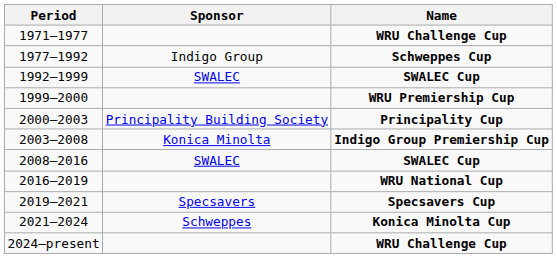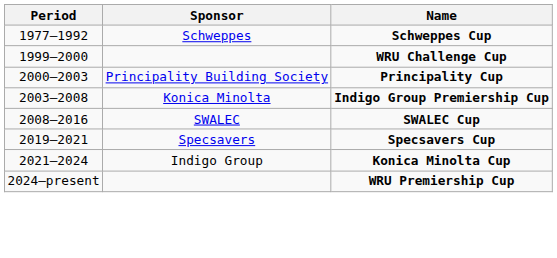 <table class="wikitable" style="text-align:center">
 <tr>
 <th>Period</th>
 <th>Sponsor</th>
 <th>Name</th>
 </tr>
 <tr>
-<td>1971–1977</td>
-<td></td>
-<td><strong>WRU Challenge Cup</strong></td>
-</tr>
-<tr>
 <td>1977–1992</td>
-<td>Indigo Group</td>
+<td><a href='#'>Schweppes</a></td>
 <td><strong>Schweppes Cup</strong></td>
-</tr>
-<tr>
-<td>1992–1999</td>
-<td><a href='#'>SWALEC</a></td>
-<td><strong>SWALEC Cup</strong></td>
 </tr>
 <tr>
 <td>1999–2000</td>
 <td></td>
-<td><strong>WRU Premiership Cup</strong></td>
+<td><strong>WRU Challenge Cup</strong></td>
 </tr>
 <tr>
 <td>2000–2003</td>
 <td><a href='#'>Principality Building Society</a></td>
 <td><strong>Principality Cup</strong></td>
 </tr>
 <tr>
 <td>2003–2008</td>
 <td><a href='#'>Konica Minolta</a></td>
 <td><strong>Indigo Group Premiership Cup</strong></td>
 </tr>
 <tr>
 <td>2008–2016</td>
 <td><a href='#'>SWALEC</a></td>
 <td><strong>SWALEC Cup</strong></td>
 </tr>
 <tr>
-<td>2016–2019</td>
-<td></td>
-<td><strong>WRU National Cup</strong></td>
-</tr>
-<tr>
 <td>2019–2021</td>
 <td><a href='#'>Specsavers</a></td>
 <td><strong>Specsavers Cup</strong></td>
 </tr>
 <tr>
 <td>2021–2024</td>
-<td><a href='#'>Schweppes</a></td>
+<td>Indigo Group</td>
 <td><strong>Konica Minolta Cup</strong></td>
 </tr>
 <tr>
 <td>2024–present</td>
 <td></td>
-<td><strong>WRU Challenge Cup</strong></td>
+<td><strong>WRU Premiership Cup</strong></td>
 </tr>
 </table>
